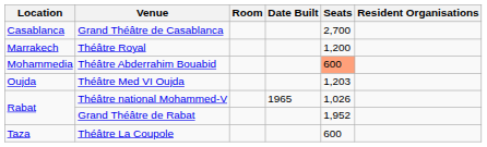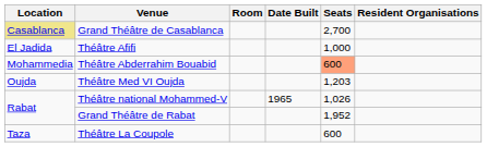 <table class="wikitable">
 <tr>
 <th>Location</th>
 <th>Venue</th>
 <th>Room</th>
 <th>Date Built</th>
 <th>Seats</th>
 <th>Resident Organisations</th>
 </tr>
 <tr>
-<td><a href='#'>Casablanca</a></td>
+<td style="background: khaki;"><a href='#'>Casablanca</a></td>
 <td><a href='#'>Grand Théâtre de Casablanca</a></td>
 <td></td>
 <td></td>
 <td>2,700</td>
 <td></td>
 </tr>
 <tr>
-<td><a href='#'>Marrakech</a></td>
-<td><a href='#'>Théâtre Royal</a></td>
+<td><a href='#'>El Jadida</a></td>
+<td><a href='#'>Théâtre Afifi</a></td>
 <td></td>
 <td></td>
-<td>1,200</td>
+<td>1,000</td>
 <td></td>
 </tr>
 <tr>
 <td><a href='#'>Mohammedia</a></td>
 <td><a href='#'>Théâtre Abderrahim Bouabid</a></td>
 <td></td>
 <td></td>
 <td style="background: lightsalmon;">600</td>
 <td></td>
 </tr>
 <tr>
 <td><a href='#'>Oujda</a></td>
 <td><a href='#'>Théâtre Med VI Oujda</a></td>
 <td></td>
 <td></td>
 <td>1,203</td>
 <td></td>
 </tr>
 <tr>
 <td rowspan=2><a href='#'>Rabat</a></td>
 <td><a href='#'>Théâtre national Mohammed-V</a></td>
 <td></td>
 <td>1965</td>
 <td>1,026</td>
 <td></td>
 </tr>
 <tr>
 <td><a href='#'>Grand Théâtre de Rabat</a></td>
 <td></td>
 <td></td>
 <td>1,952</td>
 <td></td>
 </tr>
 <tr>
 <td><a href='#'>Taza</a></td>
 <td><a href='#'>Théâtre La Coupole</a></td>
 <td></td>
 <td></td>
 <td>600</td>
 <td></td>
 </tr>
 </table>
